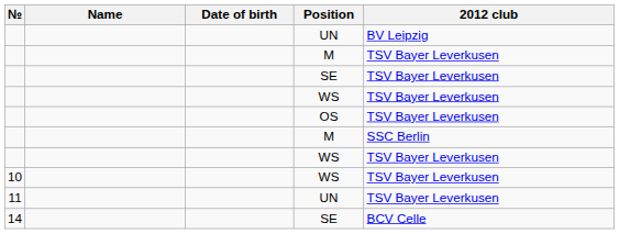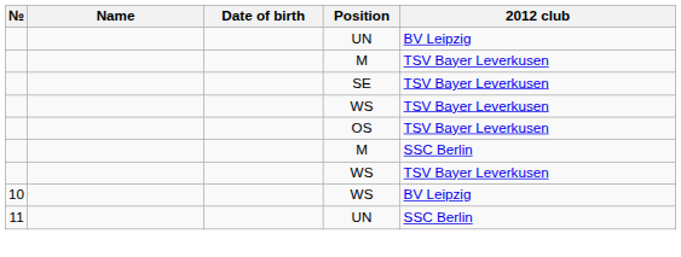 <table class="wikitable sortable" style="font-size:100%; text-align:center;">
 <tr>
 <th>№</th>
 <th style="width:12em">Name</th>
 <th style="width:8em">Date of birth</th>
 <th style="width:5em">Position</th>
 <th style="width:19em">2012 club</th>
 </tr>
 <tr>
 <td></td>
 <td style="text-align:left;"></td>
 <td style="text-align:right;"></td>
 <td>UN</td>
 <td style="text-align:left;"> <a href='#'>BV Leipzig</a></td>
 </tr>
 <tr>
 <td></td>
 <td style="text-align:left;"></td>
 <td style="text-align:right;"></td>
 <td>M</td>
 <td style="text-align:left;"> <a href='#'>TSV Bayer Leverkusen</a></td>
 </tr>
 <tr>
 <td></td>
 <td style="text-align:left;"></td>
 <td style="text-align:right;"></td>
 <td>SE</td>
 <td style="text-align:left;"> <a href='#'>TSV Bayer Leverkusen</a></td>
 </tr>
 <tr>
 <td></td>
 <td style="text-align:left;"></td>
 <td style="text-align:right;"></td>
 <td>WS</td>
 <td style="text-align:left;"> <a href='#'>TSV Bayer Leverkusen</a></td>
 </tr>
 <tr>
 <td></td>
 <td style="text-align:left;"></td>
 <td style="text-align:right;"></td>
 <td>OS</td>
 <td style="text-align:left;"> <a href='#'>TSV Bayer Leverkusen</a></td>
 </tr>
 <tr>
 <td></td>
 <td style="text-align:left;"></td>
 <td style="text-align:right;"></td>
 <td>M</td>
 <td style="text-align:left;"> <a href='#'>SSC Berlin</a></td>
 </tr>
 <tr>
 <td></td>
 <td style="text-align:left;"></td>
 <td style="text-align:right;"></td>
 <td>WS</td>
 <td style="text-align:left;"> <a href='#'>TSV Bayer Leverkusen</a></td>
 </tr>
 <tr>
 <td>10</td>
 <td style="text-align:left;"></td>
 <td style="text-align:right;"></td>
 <td>WS</td>
-<td style="text-align:left;"> <a href='#'>TSV Bayer Leverkusen</a></td>
+<td style="text-align:left;"> <a href='#'>BV Leipzig</a></td>
 </tr>
 <tr>
 <td>11</td>
 <td style="text-align:left;"></td>
 <td style="text-align:right;"></td>
 <td>UN</td>
-<td style="text-align:left;"> <a href='#'>TSV Bayer Leverkusen</a></td>
-</tr>
-<tr>
-<td>14</td>
-<td style="text-align:left;"></td>
-<td style="text-align:right;"></td>
-<td>SE</td>
-<td style="text-align:left;"> <a href='#'>BCV Celle</a></td>
+<td style="text-align:left;"> <a href='#'>SSC Berlin</a></td>
 </tr>
 </table>
